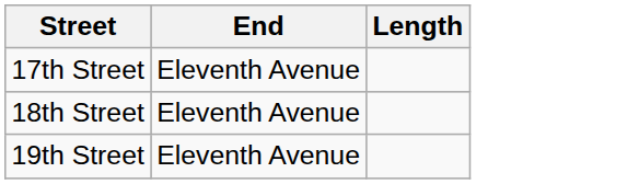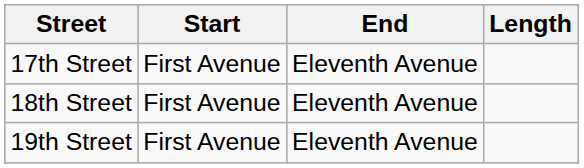 <table class="wikitable">
 <tr>
 <th>Street</th>
+<th>Start</th>
 <th>End</th>
 <th>Length</th>
 </tr>
 <tr>
 <td>17th Street</td>
+<td>First Avenue</td>
 <td>Eleventh Avenue</td>
 <td></td>
 </tr>
 <tr>
 <td>18th Street</td>
+<td>First Avenue</td>
 <td>Eleventh Avenue</td>
 <td></td>
 </tr>
 <tr>
 <td>19th Street</td>
+<td>First Avenue</td>
 <td>Eleventh Avenue</td>
 <td></td>
 </tr>
 </table>
